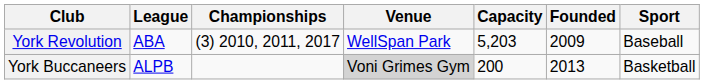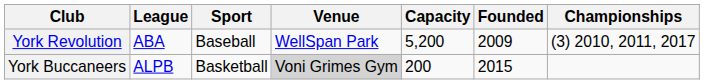 <table class="wikitable">
 <tr>
 <th scope="col">Club</th>
 <th scope="col">League</th>
-<th scope="col">Championships</th>
+<th scope="col">Sport</th>
 <th scope="col">Venue</th>
 <th scope="col">Capacity</th>
 <th scope="col">Founded</th>
-<th scope="col">Sport</th>
+<th scope="col">Championships</th>
 </tr>
 <tr>
 <th scope="row" style="font-weight: normal;"><a href='#'>York Revolution</a></th>
 <td><a href='#'>ABA</a></td>
+<td>Baseball</td>
+<td><a href='#'>WellSpan Park</a></td>
+<td>5,200</td>
+<td>2009</td>
 <td>(3) 2010, 2011, 2017</td>
-<td><a href='#'>WellSpan Park</a></td>
-<td>5,203</td>
-<td>2009</td>
-<td>Baseball</td>
 </tr>
 <tr>
 <th scope="row" style="font-weight: normal;">York Buccaneers</th>
 <td><a href='#'>ALPB</a></td>
-<td> </td>
+<td>Basketball</td>
 <td style="background: lightgrey;">Voni Grimes Gym</td>
 <td>200</td>
-<td>2013</td>
-<td>Basketball</td>
+<td>2015</td>
+<td> </td>
 </tr>
 </table>
